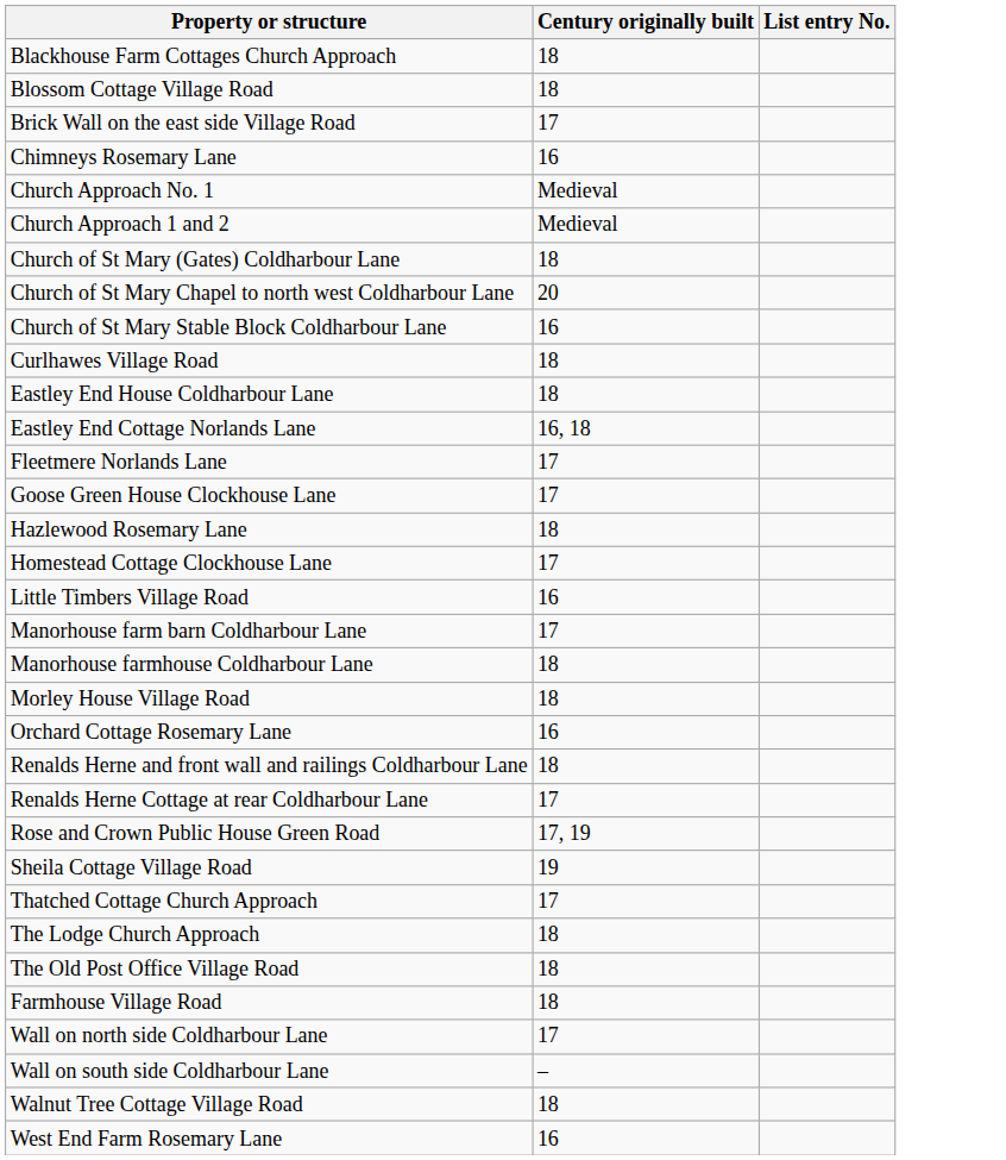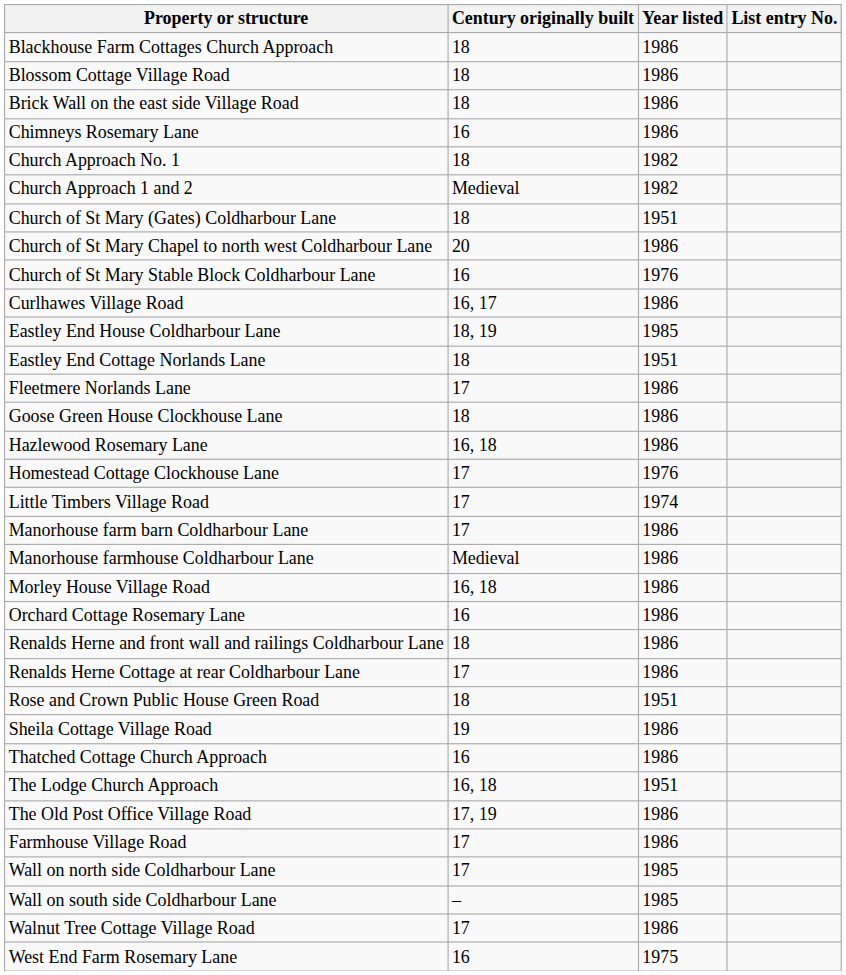 <table class="wikitable sortable">
 <tr>
 <th>Property or structure</th>
 <th>Century originally built</th>
+<th>Year listed</th>
 <th>List entry No.</th>
 </tr>
 <tr>
 <td>Blackhouse Farm Cottages Church Approach</td>
 <td>18</td>
+<td>1986</td>
 <td></td>
 </tr>
 <tr>
 <td>Blossom Cottage Village Road</td>
 <td>18</td>
+<td>1986</td>
 <td></td>
 </tr>
 <tr>
 <td>Brick Wall on the east side Village Road</td>
-<td>17</td>
+<td>18</td>
+<td>1986</td>
 <td></td>
 </tr>
 <tr>
 <td>Chimneys Rosemary Lane</td>
 <td>16</td>
+<td>1986</td>
 <td></td>
 </tr>
 <tr>
 <td>Church Approach No. 1  </td>
-<td>Medieval</td>
+<td>18</td>
+<td>1982</td>
 <td></td>
 </tr>
 <tr>
 <td>Church Approach 1 and 2</td>
 <td>Medieval</td>
+<td>1982</td>
 <td></td>
 </tr>
 <tr>
 <td>Church of St Mary (Gates) Coldharbour Lane</td>
 <td>18</td>
+<td>1951</td>
 <td></td>
 </tr>
 <tr>
 <td>Church of St Mary Chapel to north west Coldharbour Lane</td>
 <td>20</td>
+<td>1986</td>
 <td></td>
 </tr>
 <tr>
 <td>Church of St Mary Stable Block Coldharbour Lane</td>
 <td>16</td>
+<td>1976</td>
 <td></td>
 </tr>
 <tr>
 <td>Curlhawes Village Road</td>
-<td>18</td>
+<td>16, 17</td>
+<td>1986</td>
 <td></td>
 </tr>
 <tr>
 <td>Eastley End House Coldharbour Lane</td>
-<td>18</td>
+<td>18, 19</td>
+<td>1985</td>
 <td></td>
 </tr>
 <tr>
 <td>Eastley End Cottage Norlands  Lane</td>
-<td>16, 18</td>
+<td>18</td>
+<td>1951</td>
 <td></td>
 </tr>
 <tr>
 <td>Fleetmere Norlands Lane</td>
 <td>17</td>
+<td>1986</td>
 <td></td>
 </tr>
 <tr>
 <td>Goose Green House Clockhouse  Lane</td>
-<td>17</td>
+<td>18</td>
+<td>1986</td>
 <td></td>
 </tr>
 <tr>
 <td>Hazlewood Rosemary Lane</td>
-<td>18</td>
+<td>16, 18</td>
+<td>1986</td>
 <td></td>
 </tr>
 <tr>
 <td>Homestead Cottage Clockhouse  Lane</td>
 <td>17</td>
+<td>1976</td>
 <td></td>
 </tr>
 <tr>
 <td>Little Timbers Village  Road</td>
-<td>16</td>
+<td>17</td>
+<td>1974</td>
 <td></td>
 </tr>
 <tr>
 <td>Manorhouse farm barn Coldharbour  Lane</td>
 <td>17</td>
+<td>1986</td>
 <td></td>
 </tr>
 <tr>
 <td>Manorhouse farmhouse Coldharbour  Lane</td>
-<td>18</td>
+<td>Medieval</td>
+<td>1986</td>
 <td></td>
 </tr>
 <tr>
 <td>Morley House Village Road</td>
-<td>18</td>
+<td>16, 18</td>
+<td>1986</td>
 <td></td>
 </tr>
 <tr>
 <td>Orchard Cottage Rosemary  Lane</td>
 <td>16</td>
+<td>1986</td>
 <td></td>
 </tr>
 <tr>
 <td>Renalds Herne and front wall and railings Coldharbour Lane</td>
 <td>18</td>
+<td>1986</td>
 <td></td>
 </tr>
 <tr>
 <td>Renalds Herne Cottage at rear Coldharbour Lane</td>
 <td>17</td>
+<td>1986</td>
 <td></td>
 </tr>
 <tr>
 <td>Rose and Crown Public  House Green Road</td>
-<td>17, 19</td>
+<td>18</td>
+<td>1951</td>
 <td></td>
 </tr>
 <tr>
 <td>Sheila Cottage Village  Road</td>
 <td>19</td>
+<td>1986</td>
 <td></td>
 </tr>
 <tr>
 <td>Thatched Cottage Church Approach</td>
-<td>17</td>
+<td>16</td>
+<td>1986</td>
 <td></td>
 </tr>
 <tr>
 <td>The Lodge Church Approach</td>
-<td>18</td>
+<td>16, 18</td>
+<td>1951</td>
 <td></td>
 </tr>
 <tr>
 <td>The Old Post Office Village  Road</td>
-<td>18</td>
+<td>17, 19</td>
+<td>1986</td>
 <td></td>
 </tr>
 <tr>
 <td>Farmhouse Village Road</td>
-<td>18</td>
+<td>17</td>
+<td>1986</td>
 <td></td>
 </tr>
 <tr>
 <td>Wall on north side Coldharbour  Lane</td>
 <td>17</td>
+<td>1985</td>
 <td></td>
 </tr>
 <tr>
 <td>Wall on south side Coldharbour  Lane</td>
 <td>–</td>
+<td>1985</td>
 <td></td>
 </tr>
 <tr>
 <td>Walnut Tree Cottage Village Road</td>
-<td>18</td>
+<td>17</td>
+<td>1986</td>
 <td></td>
 </tr>
 <tr>
 <td>West End Farm Rosemary Lane</td>
 <td>16</td>
+<td>1975</td>
 <td></td>
 </tr>
 </table>
